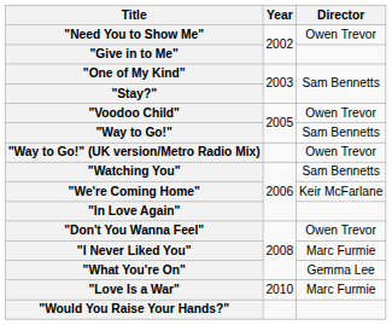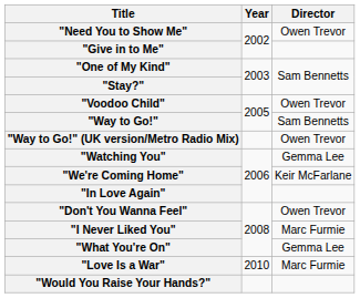 <table class="wikitable plainrowheaders" style="text-align:center;">
 <tr>
 <th scope="col">Title</th>
 <th scope="col">Year</th>
 <th scope="col">Director</th>
 </tr>
 <tr>
 <th scope="row">"Need You to Show Me"</th>
 <td rowspan="2">2002</td>
 <td>Owen Trevor</td>
 </tr>
 <tr>
 <th scope="row">"Give in to Me"</th>
 <td></td>
 </tr>
 <tr>
 <th scope="row">"One of My Kind"<br></th>
 <td rowspan="2">2003</td>
 <td rowspan="2">Sam Bennetts</td>
 </tr>
 <tr>
 <th scope="row">"Stay?"</th>
 </tr>
 <tr>
 <th scope="row">"Voodoo Child"</th>
 <td rowspan="2">2005</td>
 <td>Owen Trevor</td>
 </tr>
 <tr>
 <th scope="row">"Way to Go!"</th>
 <td>Sam Bennetts</td>
 </tr>
 <tr>
 <th scope="row">"Way to Go!" (UK version/Metro Radio Mix)</th>
 <td></td>
 <td>Owen Trevor</td>
 </tr>
 <tr>
 <th scope="row">"Watching You"</th>
 <td rowspan="3">2006</td>
-<td>Sam Bennetts</td>
+<td>Gemma Lee</td>
 </tr>
 <tr>
 <th scope="row">"We're Coming Home"</th>
 <td>Keir McFarlane</td>
 </tr>
 <tr>
 <th scope="row">"In Love Again"</th>
 <td></td>
 </tr>
 <tr>
 <th scope="row">"Don't You Wanna Feel"</th>
 <td rowspan="3">2008</td>
 <td>Owen Trevor</td>
 </tr>
 <tr>
 <th scope="row">"I Never Liked You"</th>
 <td>Marc Furmie</td>
 </tr>
 <tr>
 <th scope="row">"What You're On"</th>
 <td>Gemma Lee</td>
 </tr>
 <tr>
 <th scope="row">"Love Is a War"</th>
 <td>2010</td>
 <td>Marc Furmie</td>
 </tr>
 <tr>
 <th scope="row">"Would You Raise Your Hands?"</th>
 <td></td>
 <td></td>
 </tr>
 </table>
